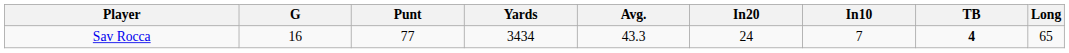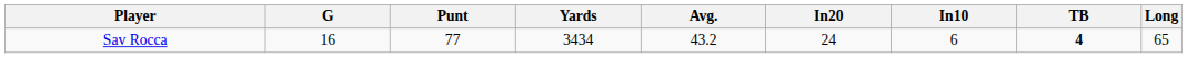 <table class="wikitable">
 <tr>
 <th width="23%" bgcolor="#ddddff">Player</th>
 <th width="11%" bgcolor="#ddddff">G</th>
 <th width="11%" bgcolor="#ddddff">Punt</th>
 <th width="11%" bgcolor="#ddddff">Yards</th>
 <th width="11%" bgcolor="#ddddff">Avg.</th>
 <th width="11%" bgcolor="#ddddff">In20</th>
 <th width="11%" bgcolor="#ddddff">In10</th>
 <th width="11%" bgcolor="#ddddff">TB</th>
 <th width="11%" bgcolor="#ddddff">Long</th>
 </tr>
 <tr align="center">
 <td><a href='#'>Sav Rocca</a></td>
 <td>16</td>
 <td>77</td>
 <td>3434</td>
-<td>43.3</td>
+<td>43.2</td>
 <td>24</td>
-<td>7</td>
+<td>6</td>
 <td><strong>4</strong></td>
 <td>65</td>
 </tr>
 </table>
